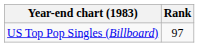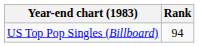 <table class="wikitable sortable">
 <tr>
 <th>Year-end chart (1983)</th>
 <th>Rank</th>
 </tr>
 <tr>
 <td><a href='#'>US Top Pop Singles (<em>Billboard</em>)</a></td>
-<td align="center">97</td>
+<td align="center">94</td>
 </tr>
 </table>
